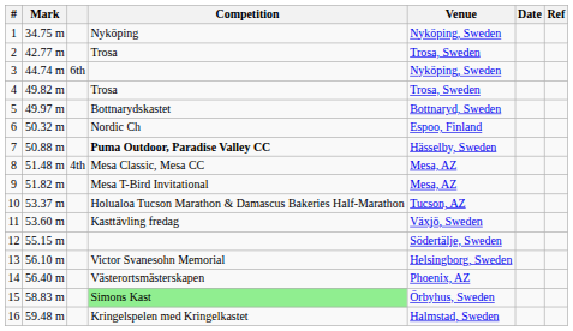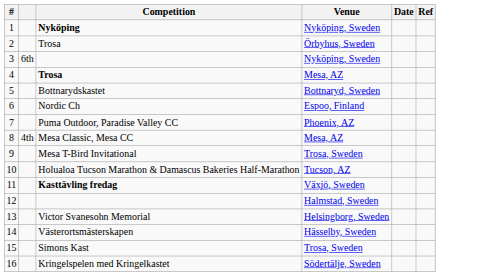 <table class="wikitable sortable">
 <tr>
 <th>#</th>
-<th>Mark</th>
 <th class=unsortable></th>
 <th>Competition</th>
 <th>Venue</th>
 <th>Date</th>
 <th>Ref</th>
 </tr>
 <tr>
 <td align=center>1</td>
-<td align=right>34.75 m</td>
 <td></td>
-<td>Nyköping</td>
+<td><strong>Nyköping</strong></td>
 <td><a href='#'>Nyköping, Sweden</a></td>
 <td align=right></td>
 <td></td>
 </tr>
 <tr>
 <td align=center>2</td>
-<td align=right>42.77 m</td>
 <td></td>
 <td>Trosa</td>
-<td><a href='#'>Trosa, Sweden</a></td>
+<td><a href='#'>Örbyhus, Sweden</a></td>
 <td align=right></td>
 <td></td>
 </tr>
 <tr>
 <td align=center>3</td>
-<td align=right>44.74 m</td>
 <td>6th</td>
 <td></td>
 <td><a href='#'>Nyköping, Sweden</a></td>
 <td align=right></td>
 <td></td>
 </tr>
 <tr>
 <td align=center>4</td>
-<td align=right>49.82 m</td>
 <td></td>
-<td>Trosa</td>
-<td><a href='#'>Trosa, Sweden</a></td>
+<td><strong>Trosa</strong></td>
+<td><a href='#'>Mesa, AZ</a></td>
 <td align=right></td>
 <td></td>
 </tr>
 <tr>
 <td align=center>5</td>
-<td align=right>49.97 m</td>
 <td></td>
 <td>Bottnarydskastet</td>
 <td><a href='#'>Bottnaryd, Sweden</a></td>
 <td align=right></td>
 <td></td>
 </tr>
 <tr>
 <td align=center>6</td>
-<td align=right>50.32 m</td>
 <td></td>
 <td>Nordic Ch</td>
 <td><a href='#'>Espoo, Finland</a></td>
 <td align=right></td>
 <td></td>
 </tr>
 <tr>
 <td align=center>7</td>
-<td align=right>50.88 m</td>
 <td></td>
-<td><strong>Puma Outdoor, Paradise Valley CC</strong></td>
-<td><a href='#'>Hässelby, Sweden</a></td>
+<td>Puma Outdoor, Paradise Valley CC</td>
+<td><a href='#'>Phoenix, AZ</a></td>
 <td align=right></td>
 <td></td>
 </tr>
 <tr>
 <td align=center>8</td>
-<td align=right>51.48 m</td>
 <td>4th</td>
 <td>Mesa Classic, Mesa CC</td>
 <td><a href='#'>Mesa, AZ</a></td>
 <td align=right></td>
 <td></td>
 </tr>
 <tr>
 <td align=center>9</td>
-<td align=right>51.82 m</td>
 <td></td>
 <td>Mesa T-Bird Invitational</td>
-<td><a href='#'>Mesa, AZ</a></td>
+<td><a href='#'>Trosa, Sweden</a></td>
 <td align=right></td>
 <td></td>
 </tr>
 <tr>
 <td align=center>10</td>
-<td align=right>53.37 m</td>
 <td></td>
 <td>Holualoa Tucson Marathon & Damascus Bakeries Half-Marathon</td>
 <td><a href='#'>Tucson, AZ</a></td>
 <td align=right></td>
 <td></td>
 </tr>
 <tr>
 <td align=center>11</td>
-<td align=right>53.60 m</td>
 <td></td>
-<td>Kasttävling fredag</td>
+<td><strong>Kasttävling fredag</strong></td>
 <td><a href='#'>Växjö, Sweden</a></td>
 <td align=right></td>
 <td></td>
 </tr>
 <tr>
 <td align=center>12</td>
-<td align=right>55.15 m</td>
 <td></td>
 <td></td>
-<td><a href='#'>Södertälje, Sweden</a></td>
+<td><a href='#'>Halmstad, Sweden</a></td>
 <td align=right></td>
 <td></td>
 </tr>
 <tr>
 <td align=center>13</td>
-<td align=right>56.10 m</td>
 <td></td>
 <td>Victor Svanesohn Memorial</td>
 <td><a href='#'>Helsingborg, Sweden</a></td>
 <td align=right></td>
 <td></td>
 </tr>
 <tr>
 <td align=center>14</td>
-<td align=right>56.40 m</td>
 <td></td>
 <td>Västerortsmästerskapen</td>
-<td><a href='#'>Phoenix, AZ</a></td>
+<td><a href='#'>Hässelby, Sweden</a></td>
 <td align=right></td>
 <td></td>
 </tr>
 <tr>
 <td align=center>15</td>
-<td align=right>58.83 m</td>
 <td></td>
-<td style="background: lightgreen;">Simons Kast</td>
-<td><a href='#'>Örbyhus, Sweden</a></td>
+<td>Simons Kast</td>
+<td><a href='#'>Trosa, Sweden</a></td>
 <td align=right></td>
 <td></td>
 </tr>
 <tr>
 <td align=center>16</td>
-<td align=right>59.48 m</td>
 <td></td>
 <td>Kringelspelen med Kringelkastet</td>
-<td><a href='#'>Halmstad, Sweden</a></td>
+<td><a href='#'>Södertälje, Sweden</a></td>
 <td align=right></td>
 <td></td>
 </tr>
 </table>
